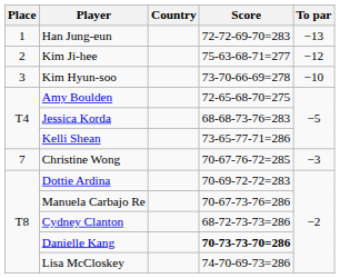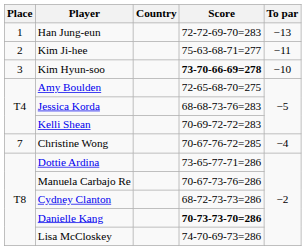 <table class="wikitable" style="font-size:95%;">
 <tr>
 <th>Place</th>
 <th>Player</th>
 <th>Country</th>
 <th>Score</th>
 <th>To par</th>
 </tr>
 <tr>
 <td align=center>1</td>
 <td>Han Jung-eun</td>
 <td></td>
 <td>72-72-69-70=283</td>
 <td align=center>−13</td>
 </tr>
 <tr>
 <td align=center>2</td>
 <td>Kim Ji-hee</td>
 <td></td>
 <td>75-63-68-71=277</td>
-<td align=center>−12</td>
+<td align=center>−11</td>
 </tr>
 <tr>
 <td align=center>3</td>
 <td>Kim Hyun-soo</td>
 <td></td>
-<td>73-70-66-69=278</td>
+<td><strong>73-70-66-69=278</strong></td>
 <td align=center>−10</td>
 </tr>
 <tr>
 <td rowspan=3 align=center>T4</td>
 <td><a href='#'>Amy Boulden</a></td>
 <td></td>
 <td>72-65-68-70=275</td>
 <td rowspan=3 align=center>−5</td>
 </tr>
 <tr>
 <td><a href='#'>Jessica Korda</a></td>
 <td></td>
 <td>68-68-73-76=283</td>
 </tr>
 <tr>
 <td><a href='#'>Kelli Shean</a></td>
 <td></td>
-<td>73-65-77-71=286</td>
+<td>70-69-72-72=283</td>
 </tr>
 <tr>
 <td align=center>7</td>
 <td>Christine Wong</td>
 <td></td>
 <td>70-67-76-72=285</td>
-<td align=center>−3</td>
+<td align=center>−4</td>
 </tr>
 <tr>
 <td rowspan=5 align=center>T8</td>
 <td><a href='#'>Dottie Ardina</a></td>
 <td></td>
-<td>70-69-72-72=283</td>
+<td>73-65-77-71=286</td>
 <td rowspan=5 align=center>−2</td>
 </tr>
 <tr>
 <td>Manuela Carbajo Re</td>
 <td></td>
 <td>70-67-73-76=286</td>
 </tr>
 <tr>
 <td><a href='#'>Cydney Clanton</a></td>
 <td></td>
 <td>68-72-73-73=286</td>
 </tr>
 <tr>
 <td><a href='#'>Danielle Kang</a></td>
 <td></td>
 <td><strong>70-73-73-70=286</strong></td>
 </tr>
 <tr>
 <td>Lisa McCloskey</td>
 <td></td>
 <td>74-70-69-73=286</td>
 </tr>
 </table>
